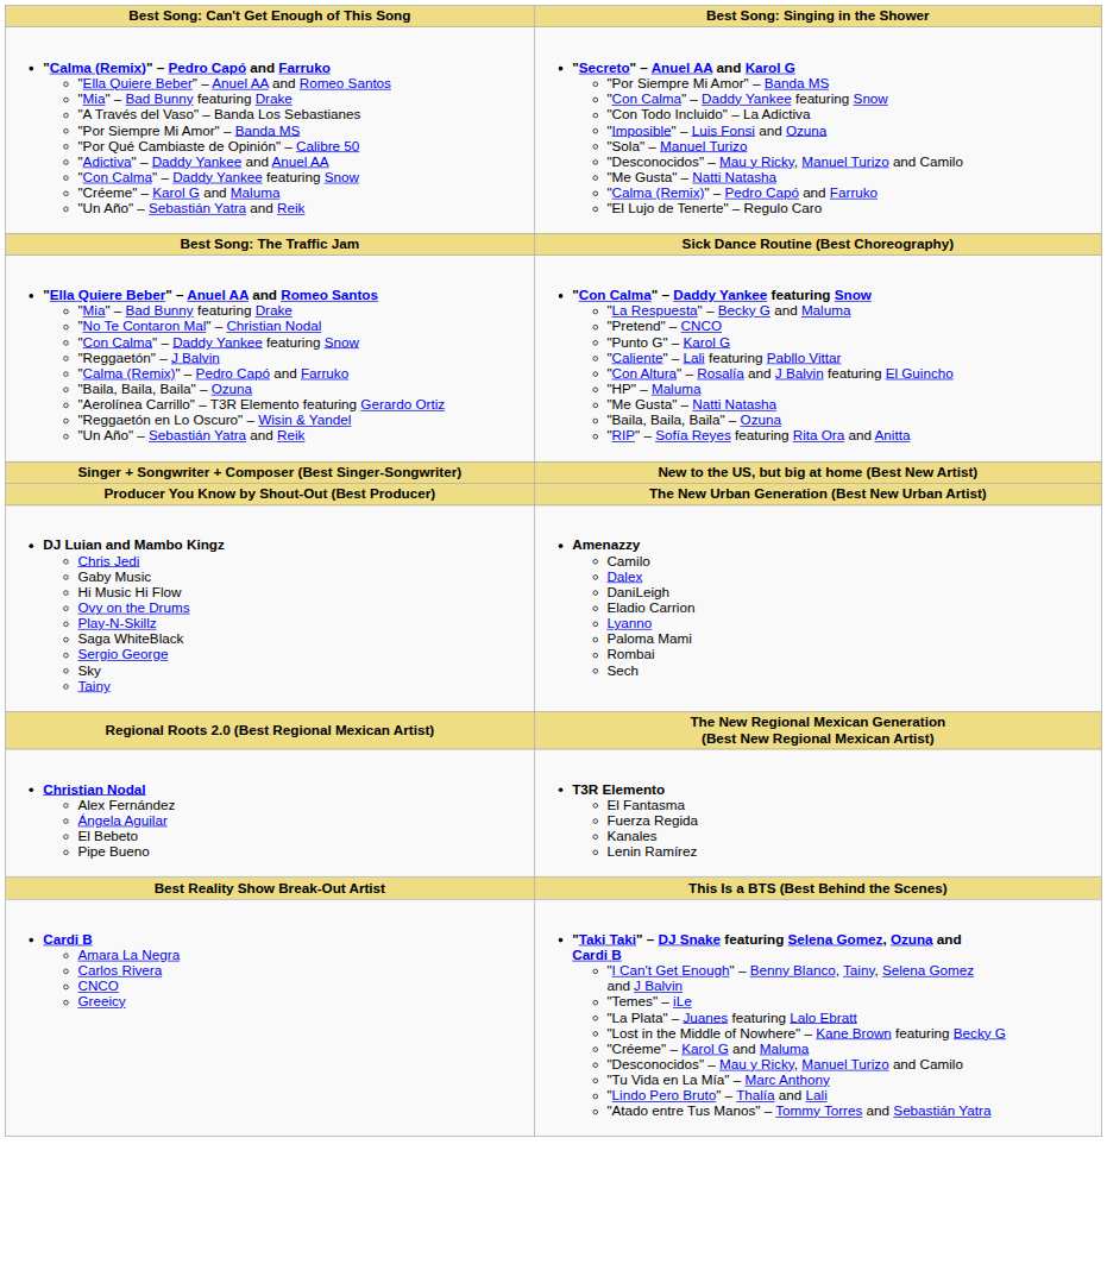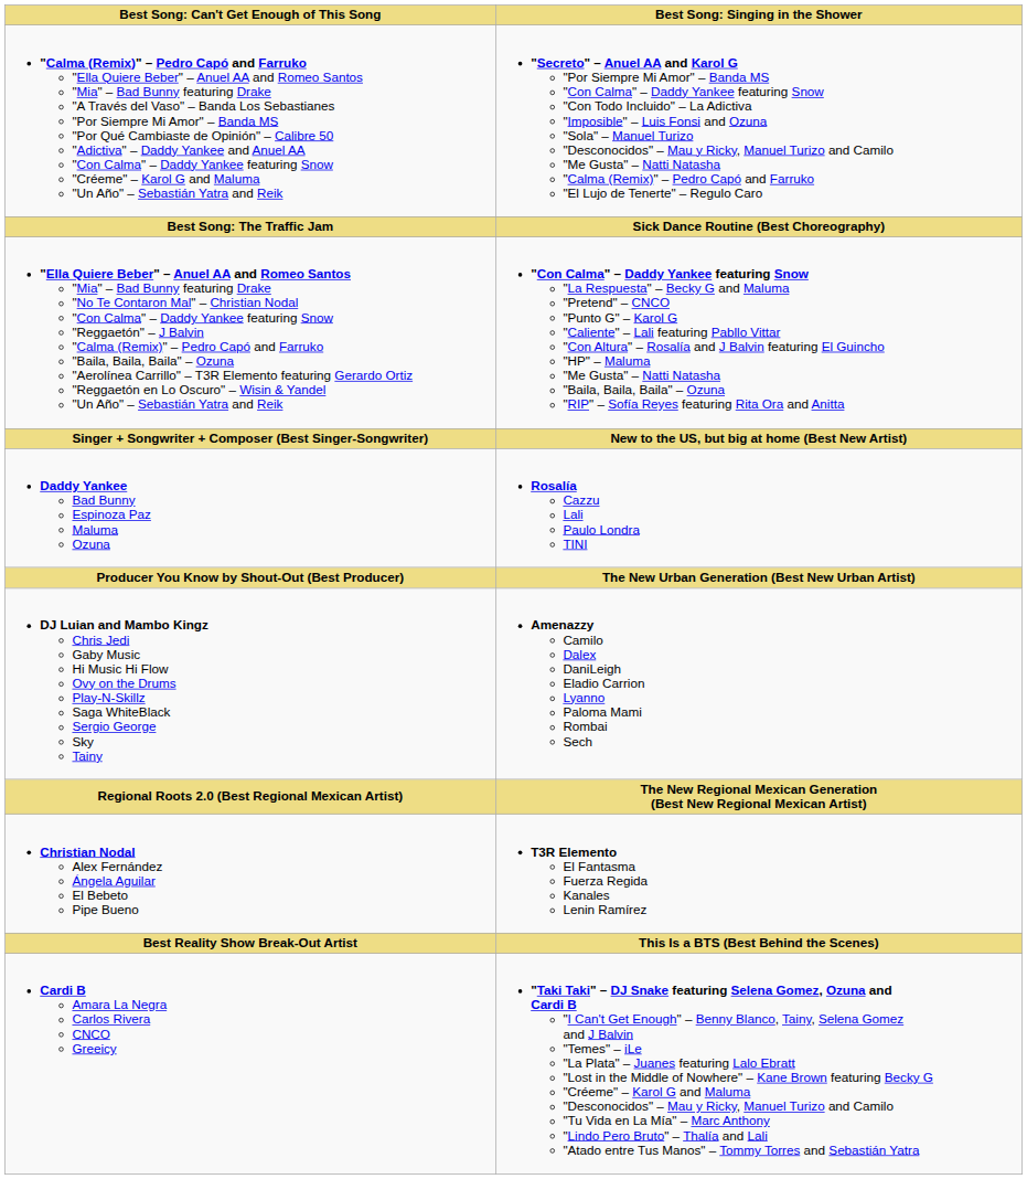 <table class="wikitable" style="width:100%;">
 <tr>
 <th style="background:#EEDD85; width=50%">Best Song: Can't Get Enough of This Song</th>
 <th style="background:#EEDD85; width=50%">Best Song: Singing in the Shower</th>
 </tr>
 <tr>
 <td valign="top"><br><ul><li><strong>"<a href='#'>Calma (Remix)</a>" – <a href='#'>Pedro Capó</a> and <a href='#'>Farruko</a></strong><ul><li>"<a href='#'>Ella Quiere Beber</a>" – <a href='#'>Anuel AA</a> and <a href='#'>Romeo Santos</a></li><li>"<a href='#'>Mia</a>" – <a href='#'>Bad Bunny</a> featuring <a href='#'>Drake</a></li><li>"A Través del Vaso" – Banda Los Sebastianes</li><li>"Por Siempre Mi Amor" – <a href='#'>Banda MS</a></li><li>"Por Qué Cambiaste de Opinión" – <a href='#'>Calibre 50</a></li><li>"<a href='#'>Adictiva</a>" – <a href='#'>Daddy Yankee</a> and <a href='#'>Anuel AA</a></li><li>"<a href='#'>Con Calma</a>" – <a href='#'>Daddy Yankee</a> featuring <a href='#'>Snow</a></li><li>"Créeme" – <a href='#'>Karol G</a> and <a href='#'>Maluma</a></li><li>"Un Año" – <a href='#'>Sebastián Yatra</a> and <a href='#'>Reik</a></li></ul></li></ul></td>
 <td valign="top"><br><ul><li><strong>"<a href='#'>Secreto</a>" – <a href='#'>Anuel AA</a> and <a href='#'>Karol G</a></strong><ul><li>"Por Siempre Mi Amor" – <a href='#'>Banda MS</a></li><li>"<a href='#'>Con Calma</a>" – <a href='#'>Daddy Yankee</a> featuring <a href='#'>Snow</a></li><li>"Con Todo Incluido" – La Adictiva</li><li>"<a href='#'>Imposible</a>" – <a href='#'>Luis Fonsi</a> and <a href='#'>Ozuna</a></li><li>"Sola" – <a href='#'>Manuel Turizo</a></li><li>"Desconocidos" – <a href='#'>Mau y Ricky</a>, <a href='#'>Manuel Turizo</a> and Camilo</li><li>"Me Gusta" – <a href='#'>Natti Natasha</a></li><li>"<a href='#'>Calma (Remix)</a>" – <a href='#'>Pedro Capó</a> and <a href='#'>Farruko</a></li><li>"El Lujo de Tenerte" – Regulo Caro</li></ul></li></ul></td>
 </tr>
 <tr>
 <th style="background:#EEDD85; width=50%">Best Song: The Traffic Jam</th>
 <th style="background:#EEDD85; width=50%">Sick Dance Routine (Best Choreography)</th>
 </tr>
 <tr>
 <td valign="top"><br><ul><li><strong>"<a href='#'>Ella Quiere Beber</a>" – <a href='#'>Anuel AA</a> and <a href='#'>Romeo Santos</a></strong><ul><li>"<a href='#'>Mia</a>" – <a href='#'>Bad Bunny</a> featuring <a href='#'>Drake</a></li><li>"<a href='#'>No Te Contaron Mal</a>" – <a href='#'>Christian Nodal</a></li><li>"<a href='#'>Con Calma</a>" – <a href='#'>Daddy Yankee</a> featuring <a href='#'>Snow</a></li><li>"Reggaetón" – <a href='#'>J Balvin</a></li><li>"<a href='#'>Calma (Remix)</a>" – <a href='#'>Pedro Capó</a> and <a href='#'>Farruko</a></li><li>"Baila, Baila, Baila" – <a href='#'>Ozuna</a></li><li>"Aerolínea Carrillo" – T3R Elemento featuring <a href='#'>Gerardo Ortiz</a></li><li>"Reggaetón en Lo Oscuro" – <a href='#'>Wisin & Yandel</a></li><li>"Un Año" – <a href='#'>Sebastián Yatra</a> and <a href='#'>Reik</a></li></ul></li></ul></td>
 <td valign="top"><br><ul><li><strong>"<a href='#'>Con Calma</a>" – <a href='#'>Daddy Yankee</a> featuring <a href='#'>Snow</a></strong><ul><li>"<a href='#'>La Respuesta</a>" – <a href='#'>Becky G</a> and <a href='#'>Maluma</a></li><li>"Pretend" – <a href='#'>CNCO</a></li><li>"Punto G" – <a href='#'>Karol G</a></li><li>"<a href='#'>Caliente</a>" – <a href='#'>Lali</a> featuring <a href='#'>Pabllo Vittar</a></li><li>"<a href='#'>Con Altura</a>" – <a href='#'>Rosalía</a> and <a href='#'>J Balvin</a> featuring <a href='#'>El Guincho</a></li><li>"HP" – <a href='#'>Maluma</a></li><li>"Me Gusta" – <a href='#'>Natti Natasha</a></li><li>"Baila, Baila, Baila" – <a href='#'>Ozuna</a></li><li>"<a href='#'>RIP</a>" – <a href='#'>Sofía Reyes</a> featuring <a href='#'>Rita Ora</a> and <a href='#'>Anitta</a></li></ul></li></ul></td>
 </tr>
 <tr>
 <th style="background:#EEDD85; width=50%">Singer + Songwriter + Composer (Best Singer-Songwriter)</th>
 <th style="background:#EEDD85; width=50%">New to the US, but big at home (Best New Artist)</th>
+</tr>
+<tr>
+<td valign="top"><br><ul><li><strong><a href='#'>Daddy Yankee</a></strong><ul><li><a href='#'>Bad Bunny</a></li><li><a href='#'>Espinoza Paz</a></li><li><a href='#'>Maluma</a></li><li><a href='#'>Ozuna</a></li></ul></li></ul></td>
+<td valign="top"><br><ul><li><strong><a href='#'>Rosalía</a></strong><ul><li><a href='#'>Cazzu</a></li><li><a href='#'>Lali</a></li><li><a href='#'>Paulo Londra</a></li><li><a href='#'>TINI</a></li></ul></li></ul></td>
 </tr>
 <tr>
 <th style="background:#EEDD85; width=50%">Producer You Know by Shout-Out (Best Producer)</th>
 <th style="background:#EEDD85; width=50%">The New Urban Generation (Best New Urban Artist)</th>
 </tr>
 <tr>
 <td valign="top"><br><ul><li><strong>DJ Luian and Mambo Kingz</strong><ul><li><a href='#'>Chris Jedi</a></li><li>Gaby Music</li><li>Hi Music Hi Flow</li><li><a href='#'>Ovy on the Drums</a></li><li><a href='#'>Play-N-Skillz</a></li><li>Saga WhiteBlack</li><li><a href='#'>Sergio George</a></li><li>Sky</li><li><a href='#'>Tainy</a></li></ul></li></ul></td>
 <td valign="top"><br><ul><li><strong>Amenazzy</strong><ul><li>Camilo</li><li><a href='#'>Dalex</a></li><li>DaniLeigh</li><li>Eladio Carrion</li><li><a href='#'>Lyanno</a></li><li>Paloma Mami</li><li>Rombai</li><li>Sech</li></ul></li></ul></td>
 </tr>
 <tr>
 <th style="background:#EEDD85; width=50%">Regional Roots 2.0 (Best Regional Mexican Artist)</th>
 <th style="background:#EEDD85; width=50%">The New Regional Mexican Generation<br>(Best New Regional Mexican Artist)</th>
 </tr>
 <tr>
 <td valign="top"><br><ul><li><strong><a href='#'>Christian Nodal</a></strong><ul><li>Alex Fernández</li><li><a href='#'>Ángela Aguilar</a></li><li>El Bebeto</li><li>Pipe Bueno</li></ul></li></ul></td>
 <td valign="top"><br><ul><li><strong>T3R Elemento</strong><ul><li>El Fantasma</li><li>Fuerza Regida</li><li>Kanales</li><li>Lenin Ramírez</li></ul></li></ul></td>
 </tr>
 <tr>
 <th style="background:#EEDD85; width=50%">Best Reality Show Break-Out Artist</th>
 <th style="background:#EEDD85; width=50%">This Is a BTS (Best Behind the Scenes)</th>
 </tr>
 <tr>
 <td valign="top"><br><ul><li><strong><a href='#'>Cardi B</a></strong><ul><li><a href='#'>Amara La Negra</a></li><li><a href='#'>Carlos Rivera</a></li><li><a href='#'>CNCO</a></li><li><a href='#'>Greeicy</a></li></ul></li></ul></td>
 <td valign="top"><br><ul><li><strong>"<a href='#'>Taki Taki</a>" – <a href='#'>DJ Snake</a> featuring <a href='#'>Selena Gomez</a>, <a href='#'>Ozuna</a> and<br><a href='#'>Cardi B</a></strong><ul><li>"<a href='#'>I Can't Get Enough</a>" – <a href='#'>Benny Blanco</a>, <a href='#'>Tainy</a>, <a href='#'>Selena Gomez</a><br>and <a href='#'>J Balvin</a></li><li>"Temes" – <a href='#'>iLe</a></li><li>"La Plata" – <a href='#'>Juanes</a> featuring <a href='#'>Lalo Ebratt</a></li><li>"Lost in the Middle of Nowhere" – <a href='#'>Kane Brown</a> featuring <a href='#'>Becky G</a></li><li>"Créeme" – <a href='#'>Karol G</a> and <a href='#'>Maluma</a></li><li>"Desconocidos" – <a href='#'>Mau y Ricky</a>, <a href='#'>Manuel Turizo</a> and Camilo</li><li>"Tu Vida en La Mía" – <a href='#'>Marc Anthony</a></li><li>"<a href='#'>Lindo Pero Bruto</a>" – <a href='#'>Thalía</a> and <a href='#'>Lali</a></li><li>"Atado entre Tus Manos" – <a href='#'>Tommy Torres</a> and <a href='#'>Sebastián Yatra</a></li></ul></li></ul></td>
 </tr>
 </table>
